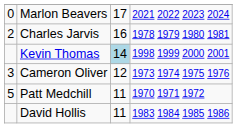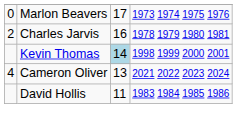 <table class="wikitable">
 <tr>
 </tr>
 <tr>
 <td>0</td>
 <td>Marlon Beavers</td>
 <td>17</td>
-<td style="font-size:80%;"><a href='#'>2021</a> <a href='#'>2022</a> <a href='#'>2023</a> <a href='#'>2024</a></td>
+<td style="font-size:80%;"><a href='#'>1973</a> <a href='#'>1974</a> <a href='#'>1975</a> <a href='#'>1976</a></td>
 </tr>
 <tr>
 <td>2</td>
 <td>Charles Jarvis</td>
 <td>16</td>
 <td style="font-size:80%;"><a href='#'>1978</a> <a href='#'>1979</a> <a href='#'>1980</a> <a href='#'>1981</a></td>
 </tr>
 <tr>
 <td></td>
 <td><a href='#'>Kevin Thomas</a></td>
 <td style="background: lightblue;">14</td>
 <td style="font-size:80%;"><a href='#'>1998</a> <a href='#'>1999</a> <a href='#'>2000</a> <a href='#'>2001</a></td>
 </tr>
 <tr>
-<td>3</td>
+<td>4</td>
 <td>Cameron Oliver</td>
-<td>12</td>
-<td style="font-size:80%;"><a href='#'>1973</a> <a href='#'>1974</a> <a href='#'>1975</a> <a href='#'>1976</a></td>
-</tr>
-<tr>
-<td>5</td>
-<td>Patt Medchill</td>
-<td>11</td>
-<td style="font-size:80%;"><a href='#'>1970</a> <a href='#'>1971</a> <a href='#'>1972</a></td>
+<td>13</td>
+<td style="font-size:80%;"><a href='#'>2021</a> <a href='#'>2022</a> <a href='#'>2023</a> <a href='#'>2024</a></td>
 </tr>
 <tr>
 <td></td>
 <td>David Hollis</td>
 <td>11</td>
 <td style="font-size:80%;"><a href='#'>1983</a> <a href='#'>1984</a> <a href='#'>1985</a> <a href='#'>1986</a></td>
 </tr>
 </table>
